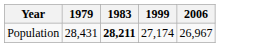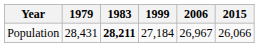 <table class="wikitable">
 <tr>
 <th>Year</th>
 <th>1979</th>
 <th>1983</th>
 <th>1999</th>
 <th>2006</th>
+<th>2015</th>
 </tr>
 <tr>
 <td>Population</td>
 <td>28,431</td>
 <td><strong>28,211</strong></td>
-<td>27,174</td>
+<td>27,184</td>
 <td>26,967</td>
+<td>26,066</td>
 </tr>
 </table>
